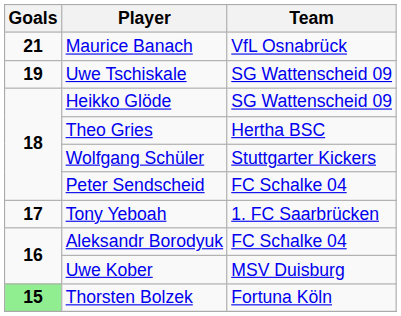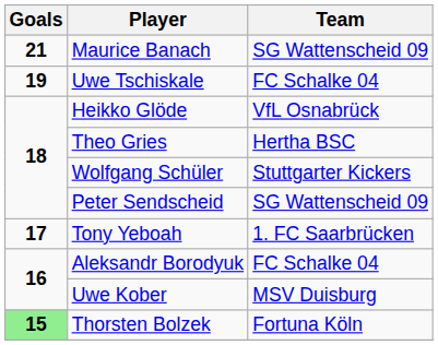 <table class="wikitable">
 <tr>
 <th>Goals</th>
 <th>Player</th>
 <th>Team</th>
 </tr>
 <tr>
 <td rowspan="1" align=center><strong>21</strong></td>
 <td> <a href='#'>Maurice Banach</a></td>
-<td><a href='#'>VfL Osnabrück</a></td>
+<td><a href='#'>SG Wattenscheid 09</a></td>
 </tr>
 <tr>
 <td rowspan="1" align=center><strong>19</strong></td>
 <td> <a href='#'>Uwe Tschiskale</a></td>
-<td><a href='#'>SG Wattenscheid 09</a></td>
+<td><a href='#'>FC Schalke 04</a></td>
 </tr>
 <tr>
 <td rowspan="4" align=center><strong>18</strong></td>
 <td> <a href='#'>Heikko Glöde</a></td>
-<td><a href='#'>SG Wattenscheid 09</a></td>
+<td><a href='#'>VfL Osnabrück</a></td>
 </tr>
 <tr>
 <td> <a href='#'>Theo Gries</a></td>
 <td><a href='#'>Hertha BSC</a></td>
 </tr>
 <tr>
 <td> <a href='#'>Wolfgang Schüler</a></td>
 <td><a href='#'>Stuttgarter Kickers</a></td>
 </tr>
 <tr>
 <td> <a href='#'>Peter Sendscheid</a></td>
-<td><a href='#'>FC Schalke 04</a></td>
+<td><a href='#'>SG Wattenscheid 09</a></td>
 </tr>
 <tr>
 <td rowspan="1" align=center><strong>17</strong></td>
 <td> <a href='#'>Tony Yeboah</a></td>
 <td><a href='#'>1. FC Saarbrücken</a></td>
 </tr>
 <tr>
 <td rowspan="2" align=center><strong>16</strong></td>
 <td> <a href='#'>Aleksandr Borodyuk</a></td>
 <td><a href='#'>FC Schalke 04</a></td>
 </tr>
 <tr>
 <td> <a href='#'>Uwe Kober</a></td>
 <td><a href='#'>MSV Duisburg</a></td>
 </tr>
 <tr>
 <td rowspan="1" align=center style="background: lightgreen;"><strong>15</strong></td>
 <td> <a href='#'>Thorsten Bolzek</a></td>
 <td><a href='#'>Fortuna Köln</a></td>
 </tr>
 <tr>
 </tr>
 </table>
